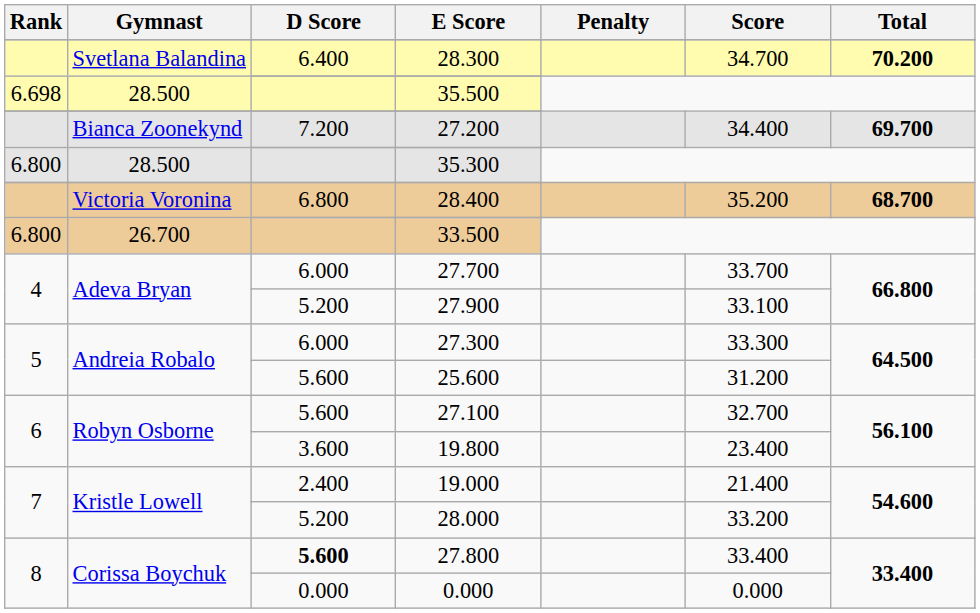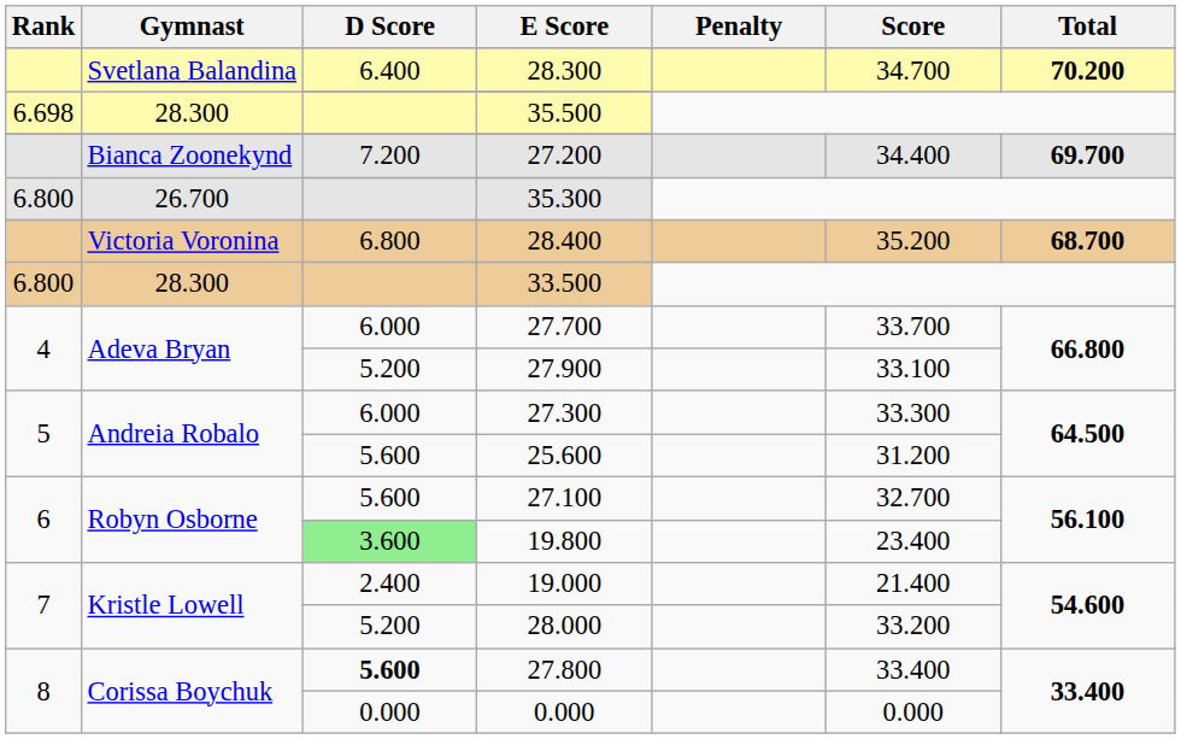 <table class="wikitable" style="text-align:center">
 <tr>
 <th>Rank</th>
 <th>Gymnast</th>
 <th style="width:6em">D Score</th>
 <th style="width:6em">E Score</th>
 <th style="width:6em">Penalty</th>
 <th style="width:6em">Score</th>
 <th style="width:6em">Total</th>
 </tr>
 <tr>
 </tr>
 <tr style="background:#fffcaf;">
 <td rowspan=2></td>
 <td rowspan=2 align=left> <a href='#'>Svetlana Balandina</a></td>
 <td>6.400</td>
 <td>28.300</td>
 <td></td>
 <td>34.700</td>
 <td rowspan=2><strong>70.200</strong></td>
 </tr>
 <tr>
 </tr>
 <tr style="background:#fffcaf;">
 <td>6.698</td>
-<td>28.500</td>
+<td>28.300</td>
 <td></td>
 <td>35.500</td>
 </tr>
 <tr>
 </tr>
 <tr style="background:#e5e5e5;">
 <td rowspan=2></td>
 <td rowspan=2 align=left> <a href='#'>Bianca Zoonekynd</a></td>
 <td>7.200</td>
 <td>27.200</td>
 <td></td>
 <td>34.400</td>
 <td rowspan=2><strong>69.700</strong></td>
 </tr>
 <tr>
 </tr>
 <tr style="background:#e5e5e5;">
 <td>6.800</td>
-<td>28.500</td>
+<td>26.700</td>
 <td></td>
 <td>35.300</td>
 </tr>
 <tr>
 </tr>
 <tr style="background:#ec9;">
 <td rowspan=2></td>
 <td rowspan=2 align=left> <a href='#'>Victoria Voronina</a></td>
 <td>6.800</td>
 <td>28.400</td>
 <td></td>
 <td>35.200</td>
 <td rowspan=2><strong>68.700</strong></td>
 </tr>
 <tr>
 </tr>
 <tr style="background:#ec9;">
 <td>6.800</td>
-<td>26.700</td>
+<td>28.300</td>
 <td></td>
 <td>33.500</td>
 </tr>
 <tr>
 <td rowspan=2>4</td>
 <td rowspan=2 align=left> <a href='#'>Adeva Bryan</a></td>
 <td>6.000</td>
 <td>27.700</td>
 <td></td>
 <td>33.700</td>
 <td rowspan=2><strong>66.800</strong></td>
 </tr>
 <tr>
 <td>5.200</td>
 <td>27.900</td>
 <td></td>
 <td>33.100</td>
 </tr>
 <tr>
 <td rowspan=2>5</td>
 <td rowspan=2 align=left> <a href='#'>Andreia Robalo</a></td>
 <td>6.000</td>
 <td>27.300</td>
 <td></td>
 <td>33.300</td>
 <td rowspan=2><strong>64.500</strong></td>
 </tr>
 <tr>
 <td>5.600</td>
 <td>25.600</td>
 <td></td>
 <td>31.200</td>
 </tr>
 <tr>
 <td rowspan=2>6</td>
 <td rowspan=2 align=left> <a href='#'>Robyn Osborne</a></td>
 <td>5.600</td>
 <td>27.100</td>
 <td></td>
 <td>32.700</td>
 <td rowspan=2><strong>56.100</strong></td>
 </tr>
 <tr>
-<td>3.600</td>
+<td style="background: lightgreen;">3.600</td>
 <td>19.800</td>
 <td></td>
 <td>23.400</td>
 </tr>
 <tr>
 <td rowspan=2>7</td>
 <td rowspan=2 align=left> <a href='#'>Kristle Lowell</a></td>
 <td>2.400</td>
 <td>19.000</td>
 <td></td>
 <td>21.400</td>
 <td rowspan=2><strong>54.600</strong></td>
 </tr>
 <tr>
 <td>5.200</td>
 <td>28.000</td>
 <td></td>
 <td>33.200</td>
 </tr>
 <tr>
 <td rowspan=2>8</td>
 <td rowspan=2 align=left> <a href='#'>Corissa Boychuk</a></td>
 <td><strong>5.600</strong></td>
 <td>27.800</td>
 <td></td>
 <td>33.400</td>
 <td rowspan=2><strong>33.400</strong></td>
 </tr>
 <tr>
 <td>0.000</td>
 <td>0.000</td>
 <td></td>
 <td>0.000</td>
 </tr>
 </table>
